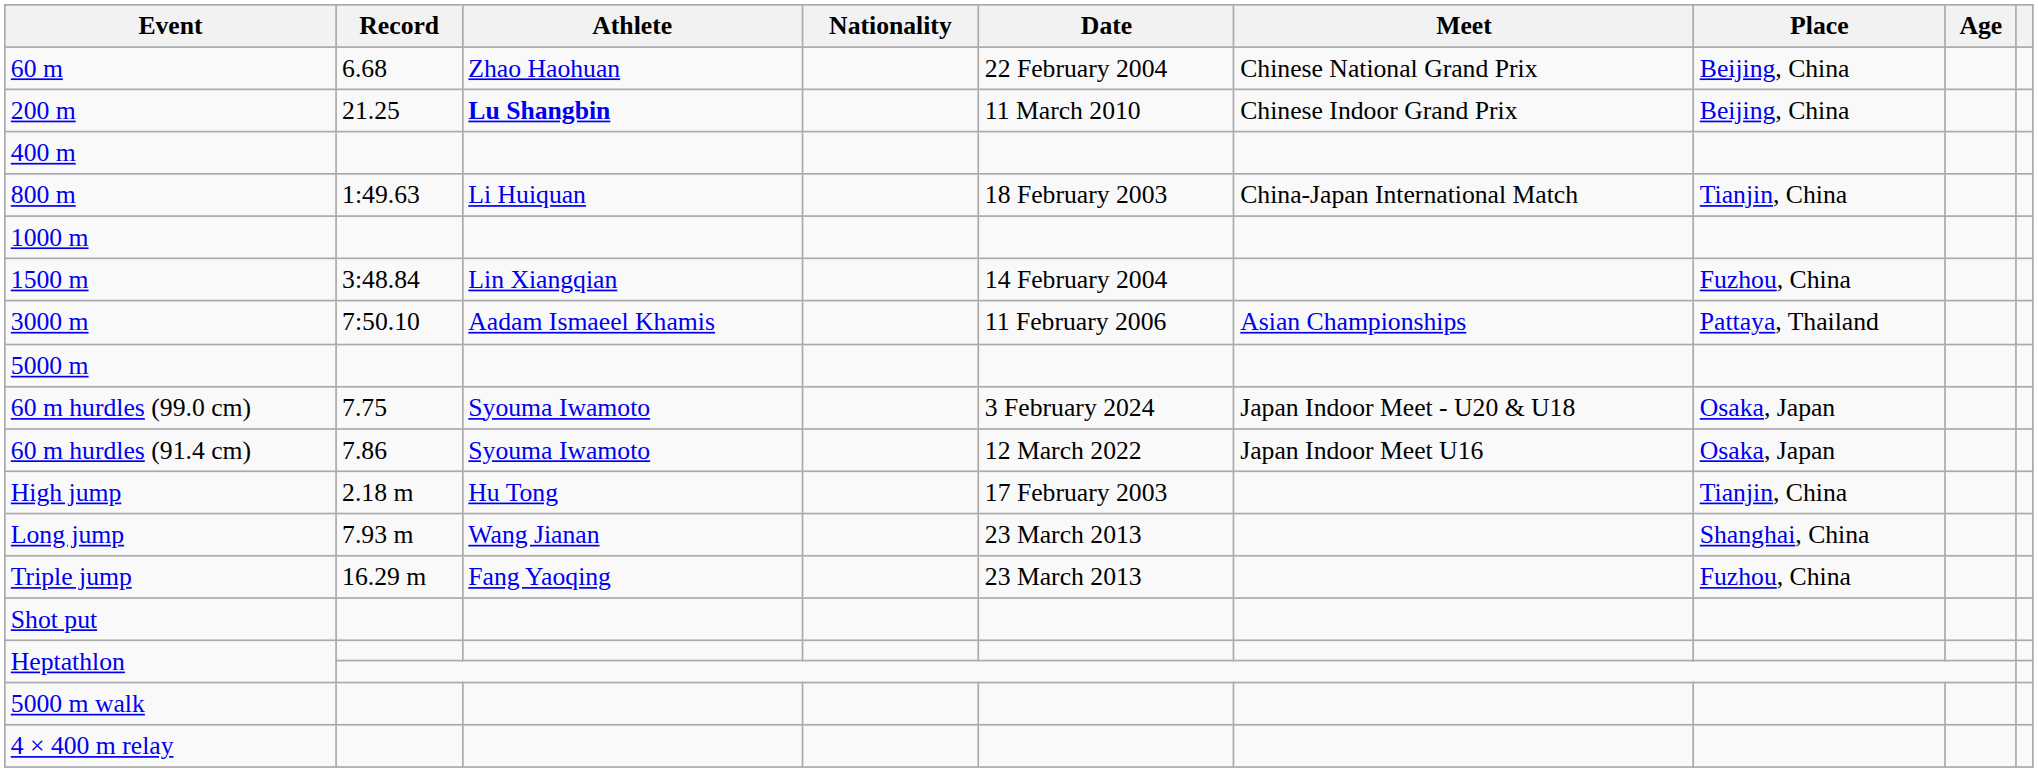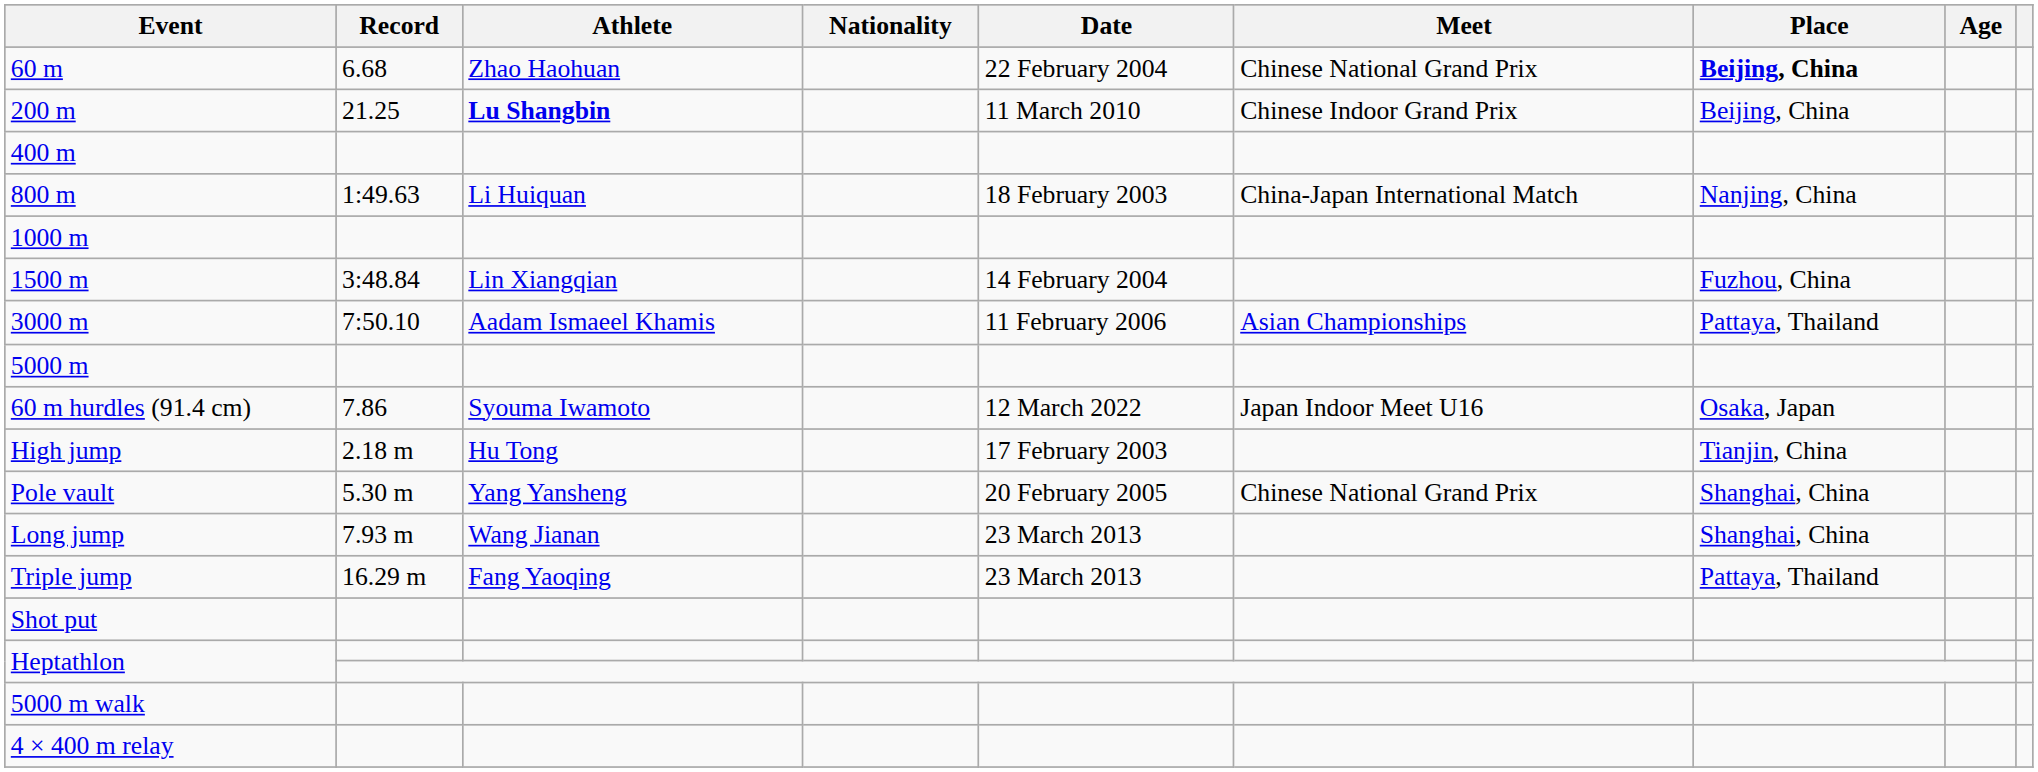 <table class=wikitable style="width: 95%; font-size: 95%;">
 <tr>
 <th>Event</th>
 <th>Record</th>
 <th>Athlete</th>
 <th>Nationality</th>
 <th>Date</th>
 <th>Meet</th>
 <th>Place</th>
 <th>Age</th>
 <th></th>
 </tr>
 <tr>
 <td><a href='#'>60 m</a></td>
 <td>6.68</td>
 <td><a href='#'>Zhao Haohuan</a></td>
 <td></td>
 <td>22 February 2004</td>
 <td>Chinese National Grand Prix</td>
-<td><a href='#'>Beijing</a>, China</td>
+<td><strong><a href='#'>Beijing</a>, China</strong></td>
 <td></td>
 <td></td>
 </tr>
 <tr>
 <td><a href='#'>200 m</a></td>
 <td>21.25</td>
 <td><strong><a href='#'>Lu Shangbin</a></strong></td>
 <td></td>
 <td>11 March 2010</td>
 <td>Chinese Indoor Grand Prix</td>
 <td><a href='#'>Beijing</a>, China</td>
 <td></td>
 <td></td>
 </tr>
 <tr>
 <td><a href='#'>400 m</a></td>
 <td></td>
 <td></td>
 <td></td>
 <td></td>
 <td></td>
 <td></td>
 <td></td>
 <td></td>
 </tr>
 <tr>
 <td><a href='#'>800 m</a></td>
 <td>1:49.63</td>
 <td><a href='#'>Li Huiquan</a></td>
 <td></td>
 <td>18 February 2003</td>
 <td>China-Japan International Match</td>
-<td><a href='#'>Tianjin</a>, China</td>
+<td><a href='#'>Nanjing</a>, China</td>
 <td></td>
 <td></td>
 </tr>
 <tr>
 <td><a href='#'>1000 m</a></td>
 <td></td>
 <td></td>
 <td></td>
 <td></td>
 <td></td>
 <td></td>
 <td></td>
 <td></td>
 </tr>
 <tr>
 <td><a href='#'>1500 m</a></td>
 <td>3:48.84</td>
 <td><a href='#'>Lin Xiangqian</a></td>
 <td></td>
 <td>14 February 2004</td>
 <td></td>
 <td><a href='#'>Fuzhou</a>, China</td>
 <td></td>
 <td></td>
 </tr>
 <tr>
 <td><a href='#'>3000 m</a></td>
 <td>7:50.10</td>
 <td><a href='#'>Aadam Ismaeel Khamis</a></td>
 <td></td>
 <td>11 February 2006</td>
 <td><a href='#'>Asian Championships</a></td>
 <td><a href='#'>Pattaya</a>, Thailand</td>
 <td></td>
 <td></td>
 </tr>
 <tr>
 <td><a href='#'>5000 m</a></td>
 <td></td>
 <td></td>
 <td></td>
 <td></td>
 <td></td>
 <td></td>
 <td></td>
 <td></td>
 </tr>
 <tr>
-<td><a href='#'>60 m hurdles</a> (99.0 cm)</td>
-<td>7.75</td>
-<td><a href='#'>Syouma Iwamoto</a></td>
-<td></td>
-<td>3 February 2024</td>
-<td>Japan Indoor Meet - U20 & U18</td>
-<td><a href='#'>Osaka</a>, Japan</td>
-<td></td>
-<td></td>
-</tr>
-<tr>
 <td><a href='#'>60 m hurdles</a> (91.4 cm)</td>
 <td>7.86</td>
 <td><a href='#'>Syouma Iwamoto</a></td>
 <td></td>
 <td>12 March 2022</td>
 <td>Japan Indoor Meet U16</td>
 <td><a href='#'>Osaka</a>, Japan</td>
 <td></td>
 <td></td>
 </tr>
 <tr>
 <td><a href='#'>High jump</a></td>
 <td>2.18 m</td>
 <td><a href='#'>Hu Tong</a></td>
 <td></td>
 <td>17 February 2003</td>
 <td></td>
 <td><a href='#'>Tianjin</a>, China</td>
 <td></td>
 <td></td>
 </tr>
 <tr>
+<td><a href='#'>Pole vault</a></td>
+<td>5.30 m</td>
+<td><a href='#'>Yang Yansheng</a></td>
+<td></td>
+<td>20 February 2005</td>
+<td>Chinese National Grand Prix</td>
+<td><a href='#'>Shanghai</a>, China</td>
+<td></td>
+<td></td>
+</tr>
+<tr>
 <td><a href='#'>Long jump</a></td>
 <td>7.93 m</td>
 <td><a href='#'>Wang Jianan</a></td>
 <td></td>
 <td>23 March 2013</td>
 <td></td>
 <td><a href='#'>Shanghai</a>, China</td>
 <td></td>
 <td></td>
 </tr>
 <tr>
 <td><a href='#'>Triple jump</a></td>
 <td>16.29 m</td>
 <td><a href='#'>Fang Yaoqing</a></td>
 <td></td>
 <td>23 March 2013</td>
 <td></td>
-<td><a href='#'>Fuzhou</a>, China</td>
+<td><a href='#'>Pattaya</a>, Thailand</td>
 <td></td>
 <td></td>
 </tr>
 <tr>
 <td><a href='#'>Shot put</a></td>
 <td></td>
 <td></td>
 <td></td>
 <td></td>
 <td></td>
 <td></td>
 <td></td>
 <td></td>
 </tr>
 <tr>
 <td rowspan=2><a href='#'>Heptathlon</a></td>
 <td></td>
 <td></td>
 <td></td>
 <td></td>
 <td></td>
 <td></td>
 <td></td>
 <td></td>
 </tr>
 <tr>
 <td colspan=7></td>
 <td></td>
 </tr>
 <tr>
 <td><a href='#'>5000 m walk</a></td>
 <td></td>
 <td></td>
 <td></td>
 <td></td>
 <td></td>
 <td></td>
 <td></td>
 <td></td>
 </tr>
 <tr>
 <td><a href='#'>4 × 400 m relay</a></td>
 <td></td>
 <td></td>
 <td></td>
 <td></td>
 <td></td>
 <td></td>
 <td></td>
 <td></td>
 </tr>
 </table>
